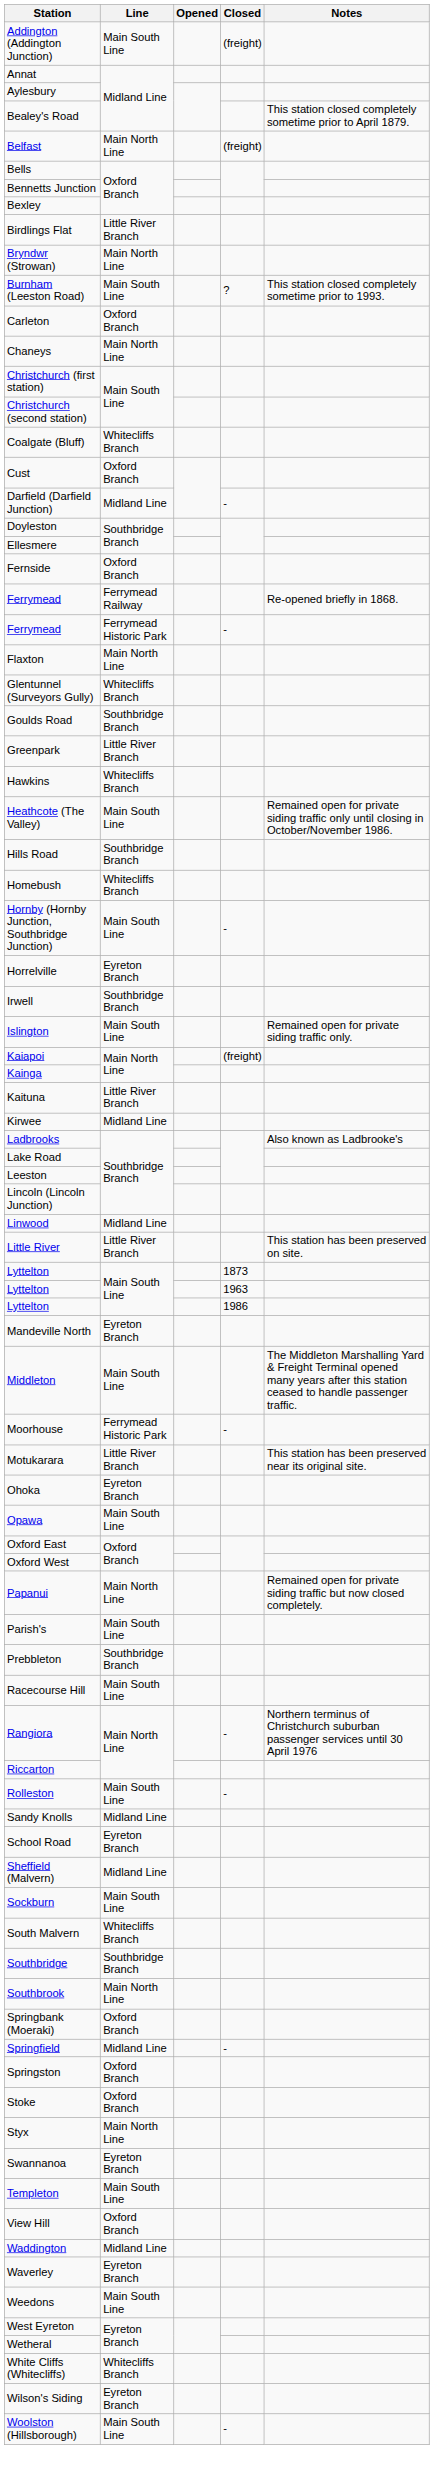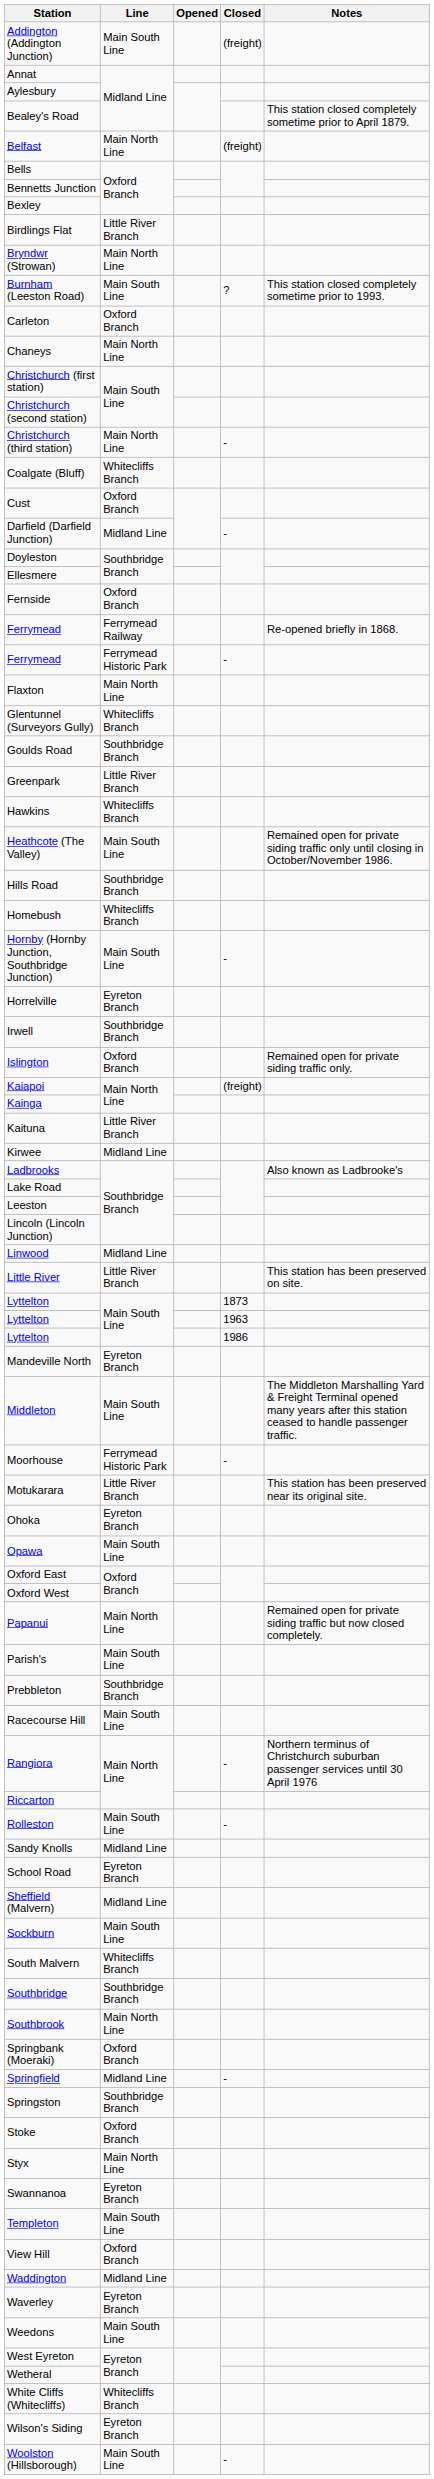 <table class="wikitable sortable">
 <tr>
 <th>Station</th>
 <th>Line</th>
 <th>Opened</th>
 <th>Closed</th>
 <th class="unsortable">Notes</th>
 </tr>
 <tr>
 <td><a href='#'>Addington</a> (Addington Junction)</td>
 <td>Main South Line</td>
 <td></td>
 <td> (freight)</td>
 <td></td>
 </tr>
 <tr>
 <td>Annat</td>
 <td rowspan="3">Midland Line</td>
 <td></td>
 <td></td>
 <td></td>
 </tr>
 <tr>
 <td>Aylesbury</td>
 <td rowspan="2"></td>
 <td></td>
 <td></td>
 </tr>
 <tr>
 <td>Bealey's Road</td>
 <td></td>
 <td>This station closed completely sometime prior to April 1879.</td>
 </tr>
 <tr>
 <td><a href='#'>Belfast</a></td>
 <td>Main North Line</td>
 <td></td>
 <td> (freight)</td>
 <td></td>
 </tr>
 <tr>
 <td>Bells</td>
 <td rowspan="3">Oxford Branch</td>
 <td></td>
 <td rowspan="2"></td>
 <td></td>
 </tr>
 <tr>
 <td>Bennetts Junction</td>
 <td></td>
 <td></td>
 </tr>
 <tr>
 <td>Bexley</td>
 <td></td>
 <td></td>
 <td></td>
 </tr>
 <tr>
 <td>Birdlings Flat</td>
 <td>Little River Branch</td>
 <td></td>
 <td></td>
 <td></td>
 </tr>
 <tr>
 <td><a href='#'>Bryndwr</a> (Strowan)</td>
 <td>Main North Line</td>
 <td></td>
 <td></td>
 <td></td>
 </tr>
 <tr>
 <td><a href='#'>Burnham</a> (Leeston Road)</td>
 <td>Main South Line</td>
 <td></td>
 <td>?</td>
 <td>This station closed completely sometime prior to 1993.</td>
 </tr>
 <tr>
 <td>Carleton</td>
 <td>Oxford Branch</td>
 <td></td>
 <td></td>
 <td></td>
 </tr>
 <tr>
 <td>Chaneys</td>
 <td>Main North Line</td>
 <td></td>
 <td></td>
 <td></td>
 </tr>
 <tr>
 <td><a href='#'>Christchurch</a> (first station)</td>
 <td rowspan="2">Main South Line</td>
 <td></td>
 <td></td>
 <td></td>
 </tr>
 <tr>
 <td><a href='#'>Christchurch</a> (second station)</td>
 <td></td>
 <td></td>
+<td></td>
+</tr>
+<tr>
+<td><a href='#'>Christchurch</a> (third station)</td>
+<td>Main North Line</td>
+<td></td>
+<td>-</td>
 <td></td>
 </tr>
 <tr>
 <td>Coalgate (Bluff)</td>
 <td>Whitecliffs Branch</td>
 <td></td>
 <td></td>
 <td></td>
 </tr>
 <tr>
 <td>Cust</td>
 <td>Oxford Branch</td>
 <td rowspan="2"></td>
 <td></td>
 <td></td>
 </tr>
 <tr>
 <td>Darfield (Darfield Junction)</td>
 <td>Midland Line</td>
 <td>-</td>
 <td></td>
 </tr>
 <tr>
 <td>Doyleston</td>
 <td rowspan="2">Southbridge Branch</td>
 <td></td>
 <td rowspan="2"></td>
 <td></td>
 </tr>
 <tr>
 <td>Ellesmere</td>
 <td></td>
 <td></td>
 </tr>
 <tr>
 <td>Fernside</td>
 <td>Oxford Branch</td>
 <td></td>
 <td></td>
 <td></td>
 </tr>
 <tr>
 <td><a href='#'>Ferrymead</a></td>
 <td>Ferrymead Railway</td>
 <td></td>
 <td></td>
 <td>Re-opened briefly in 1868.</td>
 </tr>
 <tr>
 <td><a href='#'>Ferrymead</a></td>
 <td>Ferrymead Historic Park</td>
 <td></td>
 <td>-</td>
 <td></td>
 </tr>
 <tr>
 <td>Flaxton</td>
 <td>Main North Line</td>
 <td></td>
 <td></td>
 <td></td>
 </tr>
 <tr>
 <td>Glentunnel (Surveyors Gully)</td>
 <td>Whitecliffs Branch</td>
 <td></td>
 <td></td>
 <td></td>
 </tr>
 <tr>
 <td>Goulds Road</td>
 <td>Southbridge Branch</td>
 <td></td>
 <td></td>
 <td></td>
 </tr>
 <tr>
 <td>Greenpark</td>
 <td>Little River Branch</td>
 <td></td>
 <td></td>
 <td></td>
 </tr>
 <tr>
 <td>Hawkins</td>
 <td>Whitecliffs Branch</td>
 <td></td>
 <td></td>
 <td></td>
 </tr>
 <tr>
 <td><a href='#'>Heathcote</a> (The Valley)</td>
 <td>Main South Line</td>
 <td></td>
 <td></td>
 <td>Remained open for private siding traffic only until closing in October/November 1986.</td>
 </tr>
 <tr>
 <td>Hills Road</td>
 <td>Southbridge Branch</td>
 <td></td>
 <td></td>
 <td></td>
 </tr>
 <tr>
 <td>Homebush</td>
 <td>Whitecliffs Branch</td>
 <td></td>
 <td></td>
 <td></td>
 </tr>
 <tr>
 <td><a href='#'>Hornby</a> (Hornby Junction, Southbridge Junction)</td>
 <td>Main South Line</td>
 <td></td>
 <td>-</td>
 <td></td>
 </tr>
 <tr>
 <td>Horrelville</td>
 <td>Eyreton Branch</td>
 <td></td>
 <td></td>
 <td></td>
 </tr>
 <tr>
 <td>Irwell</td>
 <td>Southbridge Branch</td>
 <td></td>
 <td></td>
 <td></td>
 </tr>
 <tr>
 <td><a href='#'>Islington</a></td>
-<td>Main South Line</td>
+<td>Oxford Branch</td>
 <td></td>
 <td></td>
 <td>Remained open for private siding traffic only.</td>
 </tr>
 <tr>
 <td><a href='#'>Kaiapoi</a></td>
 <td rowspan="2">Main North Line</td>
 <td></td>
 <td> (freight)</td>
 <td></td>
 </tr>
 <tr>
 <td><a href='#'>Kainga</a></td>
 <td></td>
 <td></td>
 <td></td>
 </tr>
 <tr>
 <td>Kaituna</td>
 <td>Little River Branch</td>
 <td></td>
 <td></td>
 <td></td>
 </tr>
 <tr>
 <td>Kirwee</td>
 <td>Midland Line</td>
 <td></td>
 <td></td>
 <td></td>
 </tr>
 <tr>
 <td><a href='#'>Ladbrooks</a></td>
 <td rowspan="4">Southbridge Branch</td>
 <td></td>
 <td rowspan="3"></td>
 <td>Also known as Ladbrooke's</td>
 </tr>
 <tr>
 <td>Lake Road</td>
 <td></td>
 <td></td>
 </tr>
 <tr>
 <td>Leeston</td>
 <td></td>
 <td></td>
 </tr>
 <tr>
 <td>Lincoln (Lincoln Junction)</td>
 <td></td>
 <td></td>
 <td></td>
 </tr>
 <tr>
 <td><a href='#'>Linwood</a></td>
 <td>Midland Line</td>
 <td></td>
 <td></td>
 <td></td>
 </tr>
 <tr>
 <td><a href='#'>Little River</a></td>
 <td>Little River Branch</td>
 <td></td>
 <td></td>
 <td>This station has been preserved on site.</td>
 </tr>
 <tr>
 <td><a href='#'>Lyttelton</a></td>
 <td rowspan="3">Main South Line</td>
 <td></td>
 <td>1873</td>
 <td></td>
 </tr>
 <tr>
 <td><a href='#'>Lyttelton</a></td>
 <td></td>
 <td>1963</td>
 <td></td>
 </tr>
 <tr>
 <td><a href='#'>Lyttelton</a></td>
 <td></td>
 <td>1986</td>
 <td></td>
 </tr>
 <tr>
 <td>Mandeville North</td>
 <td>Eyreton Branch</td>
 <td></td>
 <td></td>
 <td></td>
 </tr>
 <tr>
 <td><a href='#'>Middleton</a></td>
 <td>Main South Line</td>
 <td></td>
 <td></td>
 <td>The Middleton Marshalling Yard & Freight Terminal opened many years after this station ceased to handle passenger traffic.</td>
 </tr>
 <tr>
 <td>Moorhouse</td>
 <td>Ferrymead Historic Park</td>
 <td></td>
 <td>-</td>
 <td></td>
 </tr>
 <tr>
 <td>Motukarara</td>
 <td>Little River Branch</td>
 <td></td>
 <td></td>
 <td>This station has been preserved near its original site.</td>
 </tr>
 <tr>
 <td>Ohoka</td>
 <td>Eyreton Branch</td>
 <td></td>
 <td></td>
 <td></td>
 </tr>
 <tr>
 <td><a href='#'>Opawa</a></td>
 <td>Main South Line</td>
 <td></td>
 <td></td>
 <td></td>
 </tr>
 <tr>
 <td>Oxford East</td>
 <td rowspan="2">Oxford Branch</td>
 <td></td>
 <td rowspan="2"></td>
 <td></td>
 </tr>
 <tr>
 <td>Oxford West</td>
 <td></td>
 <td></td>
 </tr>
 <tr>
 <td><a href='#'>Papanui</a></td>
 <td>Main North Line</td>
 <td></td>
 <td></td>
 <td>Remained open for private siding traffic but now closed completely.</td>
 </tr>
 <tr>
 <td>Parish's</td>
 <td>Main South Line</td>
 <td></td>
 <td></td>
 <td></td>
 </tr>
 <tr>
 <td>Prebbleton</td>
 <td>Southbridge Branch</td>
 <td></td>
 <td></td>
 <td></td>
 </tr>
 <tr>
 <td>Racecourse Hill</td>
 <td>Main South Line</td>
 <td></td>
 <td></td>
 <td></td>
 </tr>
 <tr>
 <td><a href='#'>Rangiora</a></td>
 <td rowspan="2">Main North Line</td>
 <td></td>
 <td>-</td>
 <td>Northern terminus of Christchurch suburban passenger services until 30 April 1976</td>
 </tr>
 <tr>
 <td><a href='#'>Riccarton</a></td>
 <td></td>
 <td></td>
 <td></td>
 </tr>
 <tr>
 <td><a href='#'>Rolleston</a></td>
 <td>Main South Line</td>
 <td></td>
 <td>-</td>
 <td></td>
 </tr>
 <tr>
 <td>Sandy Knolls</td>
 <td>Midland Line</td>
 <td></td>
 <td></td>
 <td></td>
 </tr>
 <tr>
 <td>School Road</td>
 <td>Eyreton Branch</td>
 <td></td>
 <td></td>
 <td></td>
 </tr>
 <tr>
 <td><a href='#'>Sheffield</a> (Malvern)</td>
 <td>Midland Line</td>
 <td></td>
 <td></td>
 <td></td>
 </tr>
 <tr>
 <td><a href='#'>Sockburn</a></td>
 <td>Main South Line</td>
 <td></td>
 <td></td>
 <td></td>
 </tr>
 <tr>
 <td>South Malvern</td>
 <td>Whitecliffs Branch</td>
 <td></td>
 <td></td>
 <td></td>
 </tr>
 <tr>
 <td><a href='#'>Southbridge</a></td>
 <td>Southbridge Branch</td>
 <td></td>
 <td></td>
 <td></td>
 </tr>
 <tr>
 <td><a href='#'>Southbrook</a></td>
 <td>Main North Line</td>
 <td></td>
 <td></td>
 <td></td>
 </tr>
 <tr>
 <td>Springbank (Moeraki)</td>
 <td>Oxford Branch</td>
 <td></td>
 <td></td>
 <td></td>
 </tr>
 <tr>
 <td><a href='#'>Springfield</a></td>
 <td>Midland Line</td>
 <td></td>
 <td>-</td>
 <td></td>
 </tr>
 <tr>
 <td>Springston</td>
-<td>Oxford Branch</td>
+<td>Southbridge Branch</td>
 <td></td>
 <td></td>
 <td></td>
 </tr>
 <tr>
 <td>Stoke</td>
 <td>Oxford Branch</td>
 <td></td>
 <td></td>
 <td></td>
 </tr>
 <tr>
 <td>Styx</td>
 <td>Main North Line</td>
 <td></td>
 <td></td>
 <td></td>
 </tr>
 <tr>
 <td>Swannanoa</td>
 <td>Eyreton Branch</td>
 <td></td>
 <td></td>
 <td></td>
 </tr>
 <tr>
 <td><a href='#'>Templeton</a></td>
 <td>Main South Line</td>
 <td></td>
 <td></td>
 <td></td>
 </tr>
 <tr>
 <td>View Hill</td>
 <td>Oxford Branch</td>
 <td></td>
 <td></td>
 <td></td>
 </tr>
 <tr>
 <td><a href='#'>Waddington</a></td>
 <td>Midland Line</td>
 <td></td>
 <td></td>
 <td></td>
 </tr>
 <tr>
 <td>Waverley</td>
 <td>Eyreton Branch</td>
 <td></td>
 <td></td>
 </tr>
 <tr>
 <td>Weedons</td>
 <td>Main South Line</td>
 <td></td>
 <td></td>
 <td></td>
 </tr>
 <tr>
 <td>West Eyreton</td>
 <td rowspan="2">Eyreton Branch</td>
 <td rowspan="2"></td>
 <td></td>
 <td></td>
 </tr>
 <tr>
 <td>Wetheral</td>
 <td></td>
 <td></td>
 </tr>
 <tr>
 <td>White Cliffs (Whitecliffs)</td>
 <td>Whitecliffs Branch</td>
 <td></td>
 <td></td>
 <td></td>
 </tr>
 <tr>
 <td>Wilson's Siding</td>
 <td>Eyreton Branch</td>
 <td></td>
 <td></td>
 <td></td>
 </tr>
 <tr>
 <td><a href='#'>Woolston</a> (Hillsborough)</td>
 <td>Main South Line</td>
 <td></td>
 <td>-</td>
 <td></td>
 </tr>
 </table>
